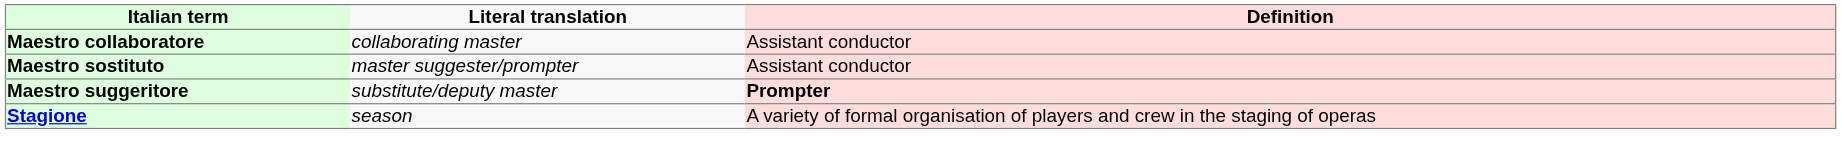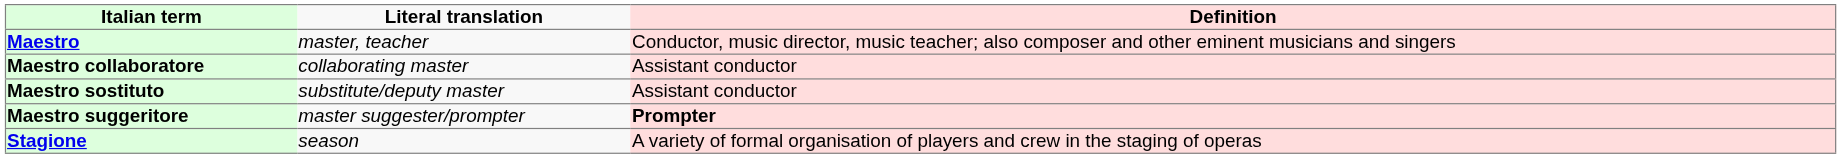 <table border="1" rules="rows" align="center" width="98%">
 <tr>
 <th bgcolor="#ddffdd">Italian term</th>
 <th bgcolor="#f8f8f8">Literal translation</th>
 <th bgcolor="#ffdddd">Definition</th>
+</tr>
+<tr>
+<td bgcolor="#ddffdd"><strong><a href='#'>Maestro</a></strong></td>
+<td bgcolor="#f8f8f8"><em>master, teacher</em></td>
+<td bgcolor="#ffdddd">Conductor, music director, music teacher; also composer and other eminent musicians and singers</td>
 </tr>
 <tr>
 <td bgcolor="#ddffdd"><strong>Maestro collaboratore</strong></td>
 <td bgcolor="#f8f8f8"><em>collaborating master</em></td>
 <td bgcolor="#ffdddd">Assistant conductor</td>
 </tr>
 <tr>
 <td bgcolor="#ddffdd"><strong>Maestro sostituto</strong></td>
-<td bgcolor="#f8f8f8"><em>master suggester/prompter</em></td>
+<td bgcolor="#f8f8f8"><em>substitute/deputy master</em></td>
 <td bgcolor="#ffdddd">Assistant conductor</td>
 </tr>
 <tr>
 <td bgcolor="#ddffdd"><strong>Maestro suggeritore</strong></td>
-<td bgcolor="#f8f8f8"><em>substitute/deputy master</em></td>
+<td bgcolor="#f8f8f8"><em>master suggester/prompter</em></td>
 <td bgcolor="#ffdddd"><strong>Prompter</strong></td>
 </tr>
 <tr>
 <td bgcolor="#ddffdd"><strong><a href='#'>Stagione</a></strong></td>
 <td bgcolor="#f8f8f8"><em>season</em></td>
 <td bgcolor="#ffdddd">A variety of formal organisation of players and crew in the staging of operas</td>
 </tr>
 </table>
